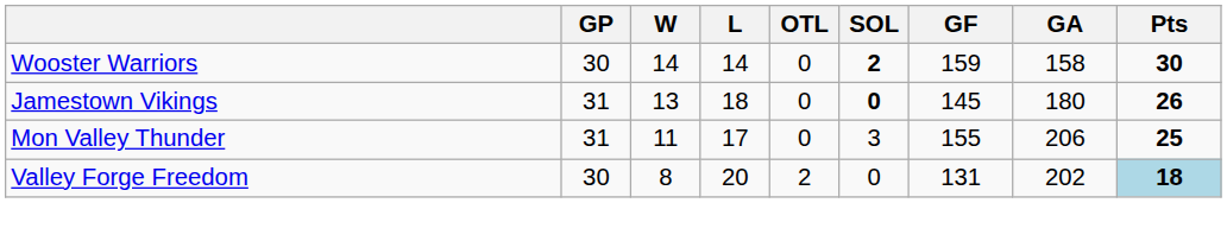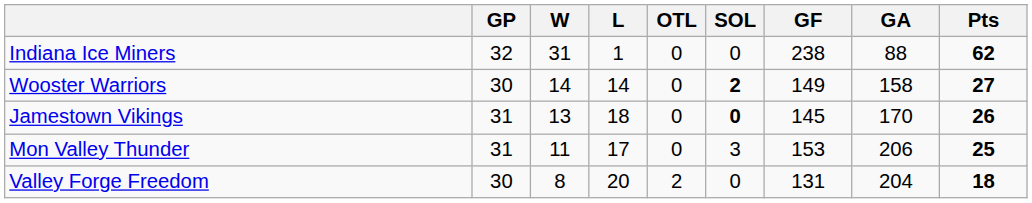 <table class="wikitable">
 <tr>
 <th width="40%" bgcolor="#e0e0e0"></th>
 <th width="5%" bgcolor="#e0e0e0">GP</th>
 <th width="5%" bgcolor="#e0e0e0">W</th>
 <th width="5%" bgcolor="#e0e0e0">L</th>
 <th width="5%" bgcolor="#e0e0e0">OTL</th>
 <th width="5%" bgcolor="#e0e0e0">SOL</th>
 <th width="7.5%" bgcolor="#e0e0e0">GF</th>
 <th width="7.5%" bgcolor="#e0e0e0">GA</th>
 <th width="7.5%" bgcolor="#e0e0e0">Pts</th>
 </tr>
 <tr align="center">
+<td align="left"><a href='#'>Indiana Ice Miners</a></td>
+<td>32</td>
+<td>31</td>
+<td>1</td>
+<td>0</td>
+<td>0</td>
+<td>238</td>
+<td>88</td>
+<td><strong>62</strong></td>
+</tr>
+<tr align="center">
 <td align="left"><a href='#'>Wooster Warriors</a></td>
 <td>30</td>
 <td>14</td>
 <td>14</td>
 <td>0</td>
 <td><strong>2</strong></td>
-<td>159</td>
+<td>149</td>
 <td>158</td>
-<td><strong>30</strong></td>
+<td><strong>27</strong></td>
 </tr>
 <tr align="center">
 <td align="left"><a href='#'>Jamestown Vikings</a></td>
 <td>31</td>
 <td>13</td>
 <td>18</td>
 <td>0</td>
 <td><strong>0</strong></td>
 <td>145</td>
-<td>180</td>
+<td>170</td>
 <td><strong>26</strong></td>
 </tr>
 <tr align="center">
 <td align="left"><a href='#'>Mon Valley Thunder</a></td>
 <td>31</td>
 <td>11</td>
 <td>17</td>
 <td>0</td>
 <td>3</td>
-<td>155</td>
+<td>153</td>
 <td>206</td>
 <td><strong>25</strong></td>
 </tr>
 <tr align="center">
 <td align="left"><a href='#'>Valley Forge Freedom</a></td>
 <td>30</td>
 <td>8</td>
 <td>20</td>
 <td>2</td>
 <td>0</td>
 <td>131</td>
-<td>202</td>
-<td style="background: lightblue;"><strong>18</strong></td>
+<td>204</td>
+<td><strong>18</strong></td>
 </tr>
 </table>
